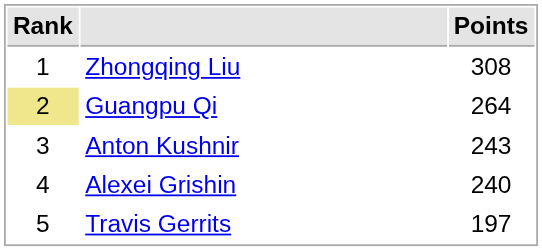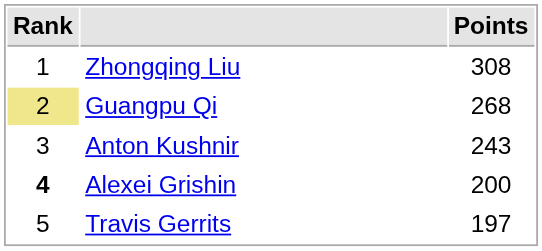 <table cellspacing="1" cellpadding="3" style="border:1px solid #AAAAAA;font-size:86%">
 <tr bgcolor="#E4E4E4">
 <th style="border-bottom:1px solid #AAAAAA" width=10>Rank</th>
 <th style="border-bottom:1px solid #AAAAAA" width=200></th>
 <th style="border-bottom:1px solid #AAAAAA" width=20>Points</th>
 </tr>
 <tr>
 <td style="text-align:center;">1</td>
 <td> <a href='#'>Zhongqing Liu</a></td>
 <td align=center>308</td>
 </tr>
 <tr>
 <td style="background: khaki; text-align:center;">2</td>
 <td> <a href='#'>Guangpu Qi</a></td>
-<td align=center>264</td>
+<td align=center>268</td>
 </tr>
 <tr>
 <td style="text-align:center;">3</td>
 <td> <a href='#'>Anton Kushnir</a></td>
 <td align=center>243</td>
 </tr>
 <tr>
-<td style="text-align:center;">4</td>
+<td style="text-align:center;"><strong>4</strong></td>
 <td> <a href='#'>Alexei Grishin</a></td>
-<td align=center>240</td>
+<td align=center>200</td>
 </tr>
 <tr>
 <td style="text-align:center;">5</td>
 <td> <a href='#'>Travis Gerrits</a></td>
 <td align=center>197</td>
 </tr>
 </table>
